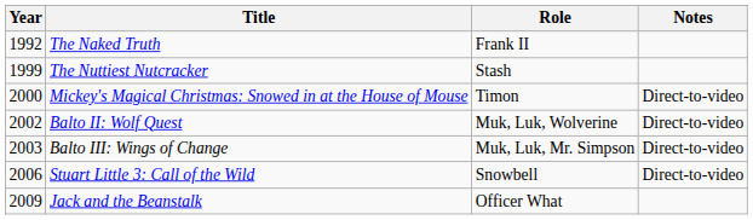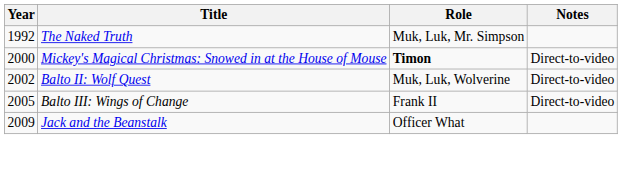 <table class="wikitable">
 <tr>
 <th>Year</th>
 <th>Title</th>
 <th>Role</th>
 <th>Notes</th>
 </tr>
 <tr>
 <td>1992</td>
 <td><em><a href='#'>The Naked Truth</a></em></td>
-<td>Frank II</td>
-<td></td>
-</tr>
-<tr>
-<td>1999</td>
-<td><em><a href='#'>The Nuttiest Nutcracker</a></em></td>
-<td>Stash</td>
+<td>Muk, Luk, Mr. Simpson</td>
 <td></td>
 </tr>
 <tr>
 <td>2000</td>
 <td><em><a href='#'>Mickey's Magical Christmas: Snowed in at the House of Mouse</a></em></td>
-<td>Timon</td>
+<td><strong>Timon</strong></td>
 <td>Direct-to-video</td>
 </tr>
 <tr>
 <td>2002</td>
 <td><em><a href='#'>Balto II: Wolf Quest</a></em></td>
 <td>Muk, Luk, Wolverine</td>
 <td>Direct-to-video</td>
 </tr>
 <tr>
-<td>2003</td>
+<td>2005</td>
 <td><em>Balto III: Wings of Change</em></td>
-<td>Muk, Luk, Mr. Simpson</td>
-<td>Direct-to-video</td>
-</tr>
-<tr>
-<td>2006</td>
-<td><em><a href='#'>Stuart Little 3: Call of the Wild</a></em></td>
-<td>Snowbell</td>
+<td>Frank II</td>
 <td>Direct-to-video</td>
 </tr>
 <tr>
 <td>2009</td>
 <td><em><a href='#'>Jack and the Beanstalk</a></em></td>
 <td>Officer What</td>
 <td></td>
 </tr>
 </table>
